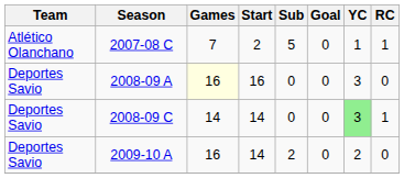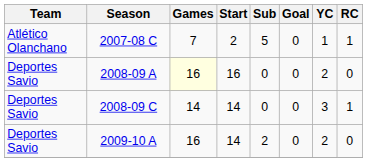 <table class="wikitable" border="1">
 <tr>
 <th width="100">Team</th>
 <th width="100">Season</th>
 <th width="25">Games</th>
 <th width="25">Start</th>
 <th width="25">Sub</th>
 <th width="25">Goal</th>
 <th width="25">YC</th>
 <th width="25">RC</th>
 </tr>
 <tr>
 <td width="100"><a href='#'>Atlético Olanchano</a></td>
 <td align="center"><a href='#'>2007-08 C</a></td>
 <td align="center">7</td>
 <td align="center">2</td>
 <td align="center">5</td>
 <td align="center">0</td>
 <td align="center">1</td>
 <td align="center">1</td>
 </tr>
 <tr>
 <td width="100"><a href='#'>Deportes Savio</a></td>
 <td align="center"><a href='#'>2008-09 A</a></td>
 <td align="center" style="background: lightyellow;">16</td>
 <td align="center">16</td>
 <td align="center">0</td>
 <td align="center">0</td>
-<td align="center">3</td>
+<td align="center">2</td>
 <td align="center">0</td>
 </tr>
 <tr>
 <td width="100"><a href='#'>Deportes Savio</a></td>
 <td align="center"><a href='#'>2008-09 C</a></td>
 <td align="center">14</td>
 <td align="center">14</td>
 <td align="center">0</td>
 <td align="center">0</td>
-<td align="center" style="background: lightgreen;">3</td>
+<td align="center">3</td>
 <td align="center">1</td>
 </tr>
 <tr>
 <td width="100"><a href='#'>Deportes Savio</a></td>
 <td align="center"><a href='#'>2009-10 A</a></td>
 <td align="center">16</td>
 <td align="center">14</td>
 <td align="center">2</td>
 <td align="center">0</td>
 <td align="center">2</td>
 <td align="center">0</td>
 </tr>
 <tr>
 </tr>
 </table>
